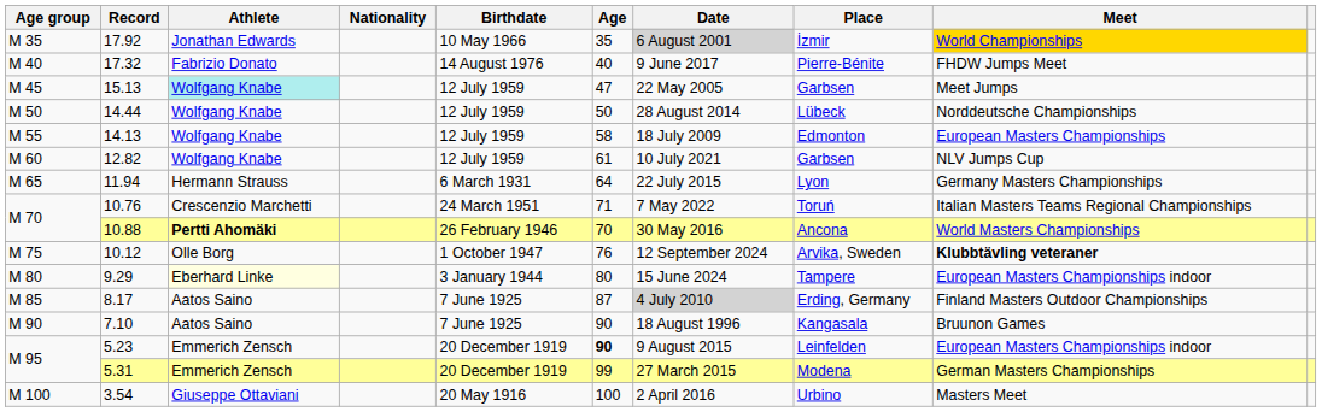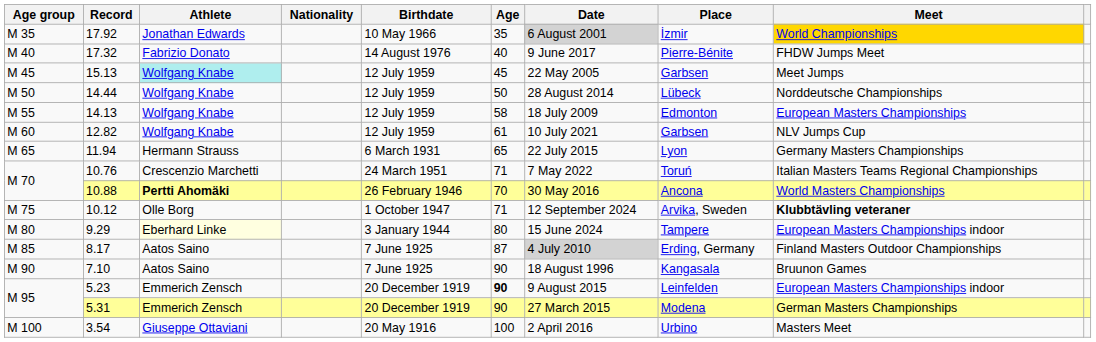 <table class="wikitable" style="font-size:90%; width: 100%;">
 <tr>
 <th>Age group</th>
 <th>Record</th>
 <th>Athlete</th>
 <th>Nationality</th>
 <th>Birthdate</th>
 <th>Age</th>
 <th>Date</th>
 <th>Place</th>
 <th>Meet</th>
 <th></th>
 </tr>
 <tr>
 <td>M 35</td>
 <td>17.92 </td>
 <td><a href='#'>Jonathan Edwards</a></td>
 <td></td>
 <td>10 May 1966</td>
 <td>35</td>
 <td style="background: lightgrey;">6 August 2001</td>
 <td><a href='#'>İzmir</a> </td>
 <td style="background: gold;"><a href='#'>World Championships</a></td>
 <td></td>
 </tr>
 <tr>
 <td>M 40</td>
 <td>17.32 </td>
 <td><a href='#'>Fabrizio Donato</a></td>
 <td></td>
 <td>14 August 1976</td>
 <td>40</td>
 <td>9 June 2017</td>
 <td><a href='#'>Pierre-Bénite</a> </td>
 <td>FHDW Jumps Meet</td>
 <td></td>
 </tr>
 <tr>
 <td>M 45</td>
 <td>15.13 </td>
 <td style="background: paleturquoise;"><a href='#'>Wolfgang Knabe</a></td>
 <td></td>
 <td>12 July 1959</td>
-<td>47</td>
+<td>45</td>
 <td>22 May 2005</td>
 <td><a href='#'>Garbsen</a> </td>
 <td>Meet Jumps</td>
 <td></td>
 </tr>
 <tr>
 <td>M 50</td>
 <td>14.44 </td>
 <td><a href='#'>Wolfgang Knabe</a></td>
 <td></td>
 <td>12 July 1959</td>
 <td>50</td>
 <td>28 August 2014</td>
 <td><a href='#'>Lübeck</a> </td>
 <td>Norddeutsche Championships</td>
 <td></td>
 </tr>
 <tr>
 <td>M 55</td>
 <td>14.13 </td>
 <td><a href='#'>Wolfgang Knabe</a></td>
 <td></td>
 <td>12 July 1959</td>
 <td>58</td>
 <td>18 July 2009</td>
 <td><a href='#'>Edmonton</a> </td>
 <td><a href='#'>European Masters Championships</a></td>
 <td></td>
 </tr>
 <tr>
 <td>M 60</td>
 <td>12.82 </td>
 <td><a href='#'>Wolfgang Knabe</a></td>
 <td></td>
 <td>12 July 1959</td>
 <td>61</td>
 <td>10 July 2021</td>
 <td><a href='#'>Garbsen</a> </td>
 <td>NLV Jumps Cup</td>
 <td></td>
 </tr>
 <tr>
 <td>M 65</td>
 <td>11.94 </td>
 <td>Hermann Strauss</td>
 <td></td>
 <td>6 March 1931</td>
-<td>64</td>
+<td>65</td>
 <td>22 July 2015</td>
 <td><a href='#'>Lyon</a> </td>
 <td>Germany Masters Championships</td>
 <td></td>
 </tr>
 <tr>
 <td rowspan=2>M 70</td>
 <td>10.76 </td>
 <td>Crescenzio Marchetti</td>
 <td></td>
 <td>24 March 1951</td>
 <td>71</td>
 <td>7 May 2022</td>
 <td><a href='#'>Toruń</a> </td>
 <td>Italian Masters Teams Regional Championships</td>
 <td></td>
 </tr>
 <tr style="background:#ff9;">
 <td>10.88 </td>
 <td><strong>Pertti Ahomäki</strong></td>
 <td></td>
 <td>26 February 1946</td>
 <td>70</td>
 <td>30 May 2016</td>
 <td><a href='#'>Ancona</a> </td>
 <td><a href='#'>World Masters Championships</a></td>
 <td></td>
 </tr>
 <tr>
 <td>M 75</td>
 <td>10.12 </td>
 <td>Olle Borg</td>
 <td></td>
 <td>1 October 1947</td>
-<td>76</td>
+<td>71</td>
 <td>12 September 2024</td>
 <td><a href='#'>Arvika</a>, Sweden</td>
 <td><strong>Klubbtävling veteraner</strong></td>
 <td></td>
 </tr>
 <tr>
 <td>M 80</td>
 <td>9.29 </td>
 <td style="background: lightyellow;">Eberhard Linke</td>
 <td></td>
 <td>3 January 1944</td>
 <td>80</td>
 <td>15 June 2024</td>
 <td><a href='#'>Tampere</a> </td>
 <td><a href='#'>European Masters Championships</a> indoor</td>
 <td></td>
 </tr>
 <tr>
 <td>M 85</td>
 <td>8.17 </td>
 <td>Aatos Saino</td>
 <td></td>
 <td>7 June 1925</td>
 <td>87</td>
 <td style="background: lightgrey;">4 July 2010</td>
 <td><a href='#'>Erding</a>, Germany</td>
 <td>Finland Masters Outdoor Championships</td>
 <td></td>
 </tr>
 <tr>
 <td>M 90</td>
 <td>7.10 </td>
 <td>Aatos Saino</td>
 <td></td>
 <td>7 June 1925</td>
 <td>90</td>
 <td>18 August 1996</td>
 <td><a href='#'>Kangasala</a> </td>
 <td>Bruunon Games</td>
 <td></td>
 </tr>
 <tr>
 <td rowspan=2>M 95</td>
 <td>5.23 </td>
 <td>Emmerich Zensch</td>
 <td></td>
 <td>20 December 1919</td>
 <td><strong>90</strong></td>
 <td>9 August 2015</td>
 <td><a href='#'>Leinfelden</a> </td>
 <td><a href='#'>European Masters Championships</a> indoor</td>
 <td></td>
 </tr>
 <tr style="background:#ff9;">
 <td>5.31 </td>
 <td>Emmerich Zensch</td>
 <td></td>
 <td>20 December 1919</td>
-<td>99</td>
+<td>90</td>
 <td>27 March 2015</td>
 <td><a href='#'>Modena</a> </td>
 <td>German Masters Championships</td>
 <td></td>
 </tr>
 <tr>
 <td>M 100 <br></td>
 <td>3.54 </td>
 <td><a href='#'>Giuseppe Ottaviani</a></td>
 <td></td>
 <td>20 May 1916</td>
 <td>100</td>
 <td>2 April 2016</td>
 <td><a href='#'>Urbino</a> </td>
 <td>Masters Meet</td>
 <td></td>
 </tr>
 </table>
